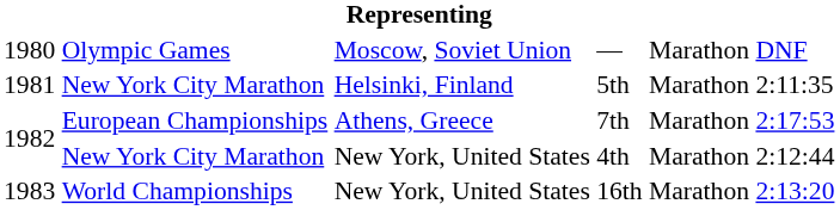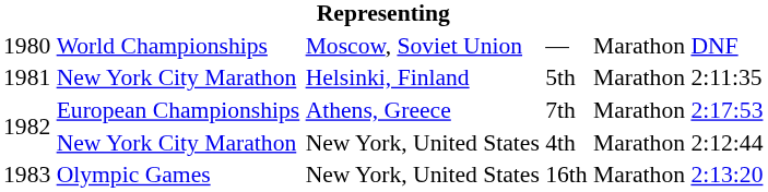 <table>
 <tr>
 <th colspan="6">Representing </th>
 </tr>
 <tr>
 <td>1980</td>
-<td><a href='#'>Olympic Games</a></td>
+<td><a href='#'>World Championships</a></td>
 <td><a href='#'>Moscow</a>, <a href='#'>Soviet Union</a></td>
 <td>—</td>
 <td>Marathon</td>
 <td><a href='#'>DNF</a></td>
 </tr>
 <tr>
 <td>1981</td>
 <td><a href='#'>New York City Marathon</a></td>
 <td><a href='#'>Helsinki, Finland</a></td>
 <td>5th</td>
 <td>Marathon</td>
 <td>2:11:35 </td>
 </tr>
 <tr>
 <td rowspan=2>1982</td>
 <td><a href='#'>European Championships</a></td>
 <td><a href='#'>Athens, Greece</a></td>
 <td>7th</td>
 <td>Marathon</td>
 <td><a href='#'>2:17:53</a></td>
 </tr>
 <tr>
 <td><a href='#'>New York City Marathon</a></td>
 <td>New York, United States</td>
 <td>4th</td>
 <td>Marathon</td>
 <td>2:12:44</td>
 </tr>
 <tr>
 <td>1983</td>
-<td><a href='#'>World Championships</a></td>
+<td><a href='#'>Olympic Games</a></td>
 <td>New York, United States</td>
 <td>16th</td>
 <td>Marathon</td>
 <td><a href='#'>2:13:20</a></td>
 </tr>
 </table>
